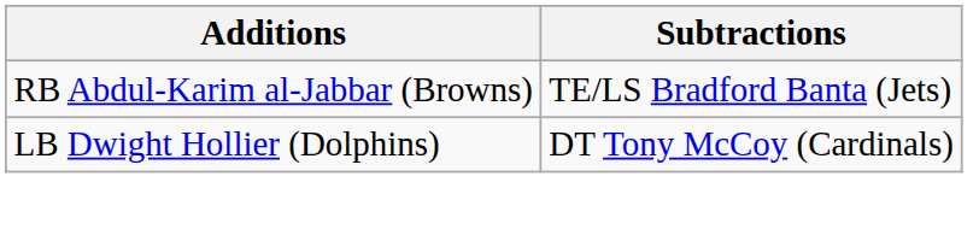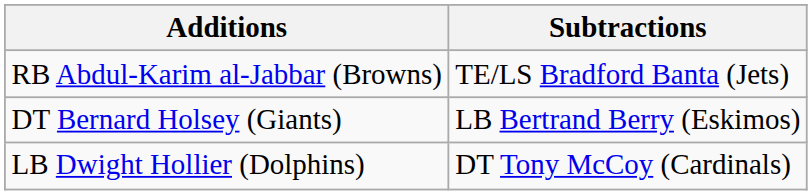 <table class="wikitable">
 <tr>
 <th>Additions</th>
 <th>Subtractions</th>
 </tr>
 <tr>
 <td>RB <a href='#'>Abdul-Karim al-Jabbar</a> (Browns)</td>
 <td>TE/LS <a href='#'>Bradford Banta</a> (Jets)</td>
 </tr>
 <tr>
+<td>DT <a href='#'>Bernard Holsey</a> (Giants)</td>
+<td>LB <a href='#'>Bertrand Berry</a> (Eskimos)</td>
+</tr>
+<tr>
 <td>LB <a href='#'>Dwight Hollier</a> (Dolphins)</td>
 <td>DT <a href='#'>Tony McCoy</a> (Cardinals)</td>
 </tr>
 </table>
